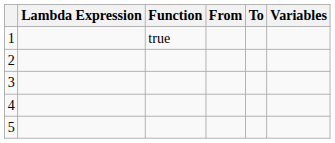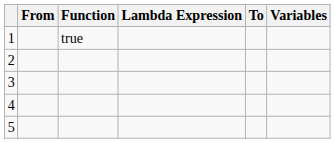 <table class="wikitable mw-collapsible mw-collapsed" style="white-space: nowrap;">
 <tr>
 <th></th>
+<th>From</th>
+<th>Function</th>
 <th>Lambda Expression</th>
-<th>Function</th>
-<th>From</th>
 <th>To</th>
 <th>Variables</th>
 </tr>
 <tr>
 <td>1</td>
 <td></td>
 <td>true</td>
 <td></td>
 <td></td>
 <td></td>
 </tr>
 <tr>
 <td>2</td>
 <td></td>
 <td></td>
 <td></td>
 <td></td>
 <td></td>
 </tr>
 <tr>
 <td>3</td>
 <td></td>
 <td></td>
 <td></td>
 <td></td>
 <td></td>
 </tr>
 <tr>
 <td>4</td>
 <td></td>
 <td></td>
 <td></td>
 <td></td>
 <td></td>
 </tr>
 <tr>
 <td>5</td>
 <td></td>
 <td></td>
 <td></td>
 <td></td>
 <td></td>
 </tr>
 </table>
